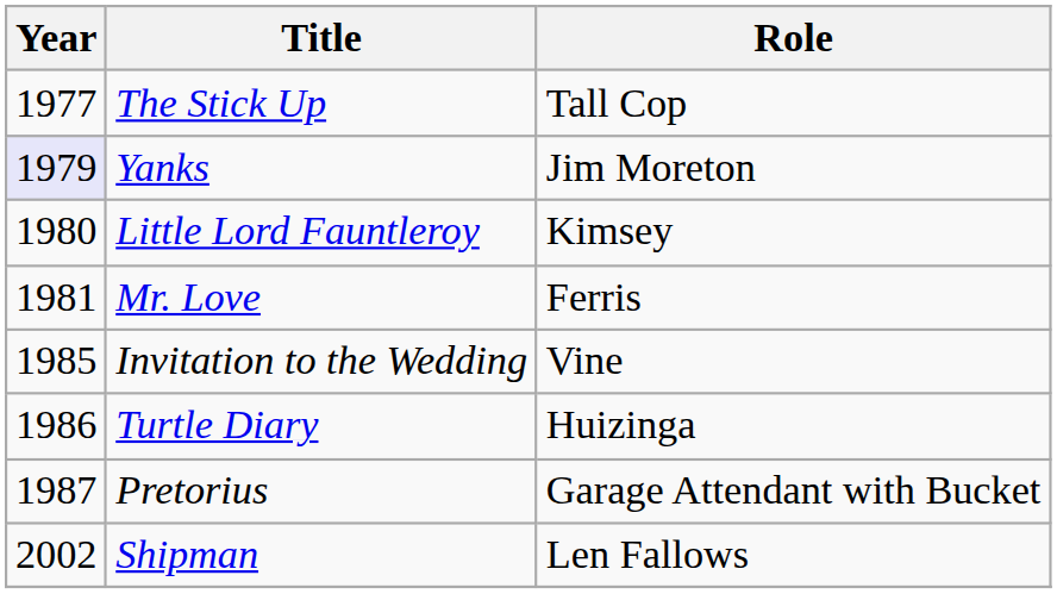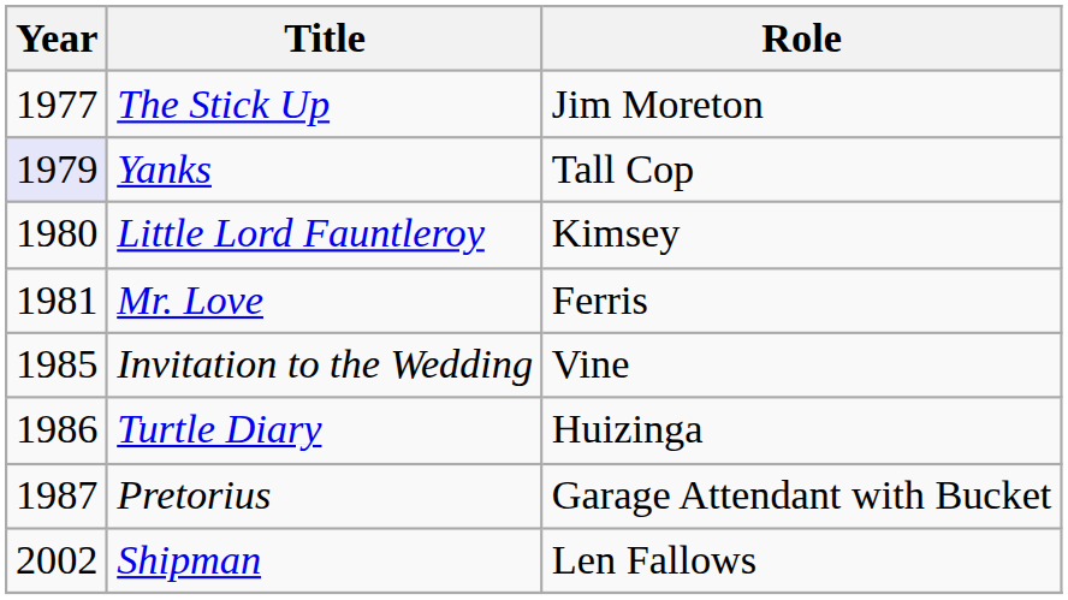 <table class="wikitable">
 <tr>
 <th>Year</th>
 <th>Title</th>
 <th>Role</th>
 </tr>
 <tr>
 <td>1977</td>
 <td><em><a href='#'>The Stick Up</a></em></td>
-<td>Tall Cop</td>
+<td>Jim Moreton</td>
 </tr>
 <tr>
 <td style="background: lavender;">1979</td>
 <td><em><a href='#'>Yanks</a></em></td>
-<td>Jim Moreton</td>
+<td>Tall Cop</td>
 </tr>
 <tr>
 <td>1980</td>
 <td><em><a href='#'>Little Lord Fauntleroy</a></em></td>
 <td>Kimsey</td>
 </tr>
 <tr>
 <td>1981</td>
 <td><em><a href='#'>Mr. Love</a></em></td>
 <td>Ferris</td>
 </tr>
 <tr>
 <td>1985</td>
 <td><em>Invitation to the Wedding</em></td>
 <td>Vine</td>
 </tr>
 <tr>
 <td>1986</td>
 <td><em><a href='#'>Turtle Diary</a></em></td>
 <td>Huizinga</td>
 </tr>
 <tr>
 <td>1987</td>
 <td><em>Pretorius</em></td>
 <td>Garage Attendant with Bucket</td>
 </tr>
 <tr>
 <td>2002</td>
 <td><em><a href='#'>Shipman</a></em></td>
 <td>Len Fallows</td>
 </tr>
 <tr>
 </tr>
 </table>
